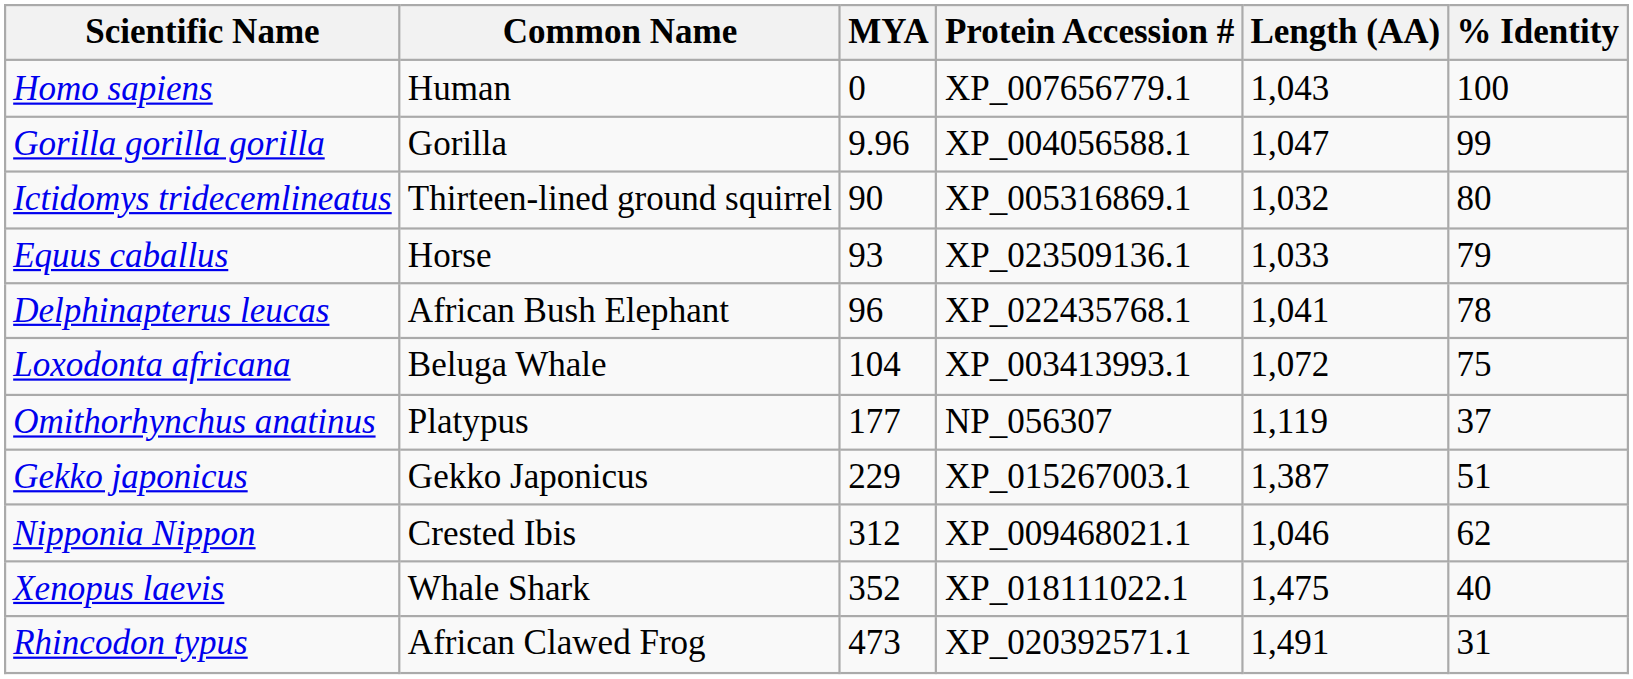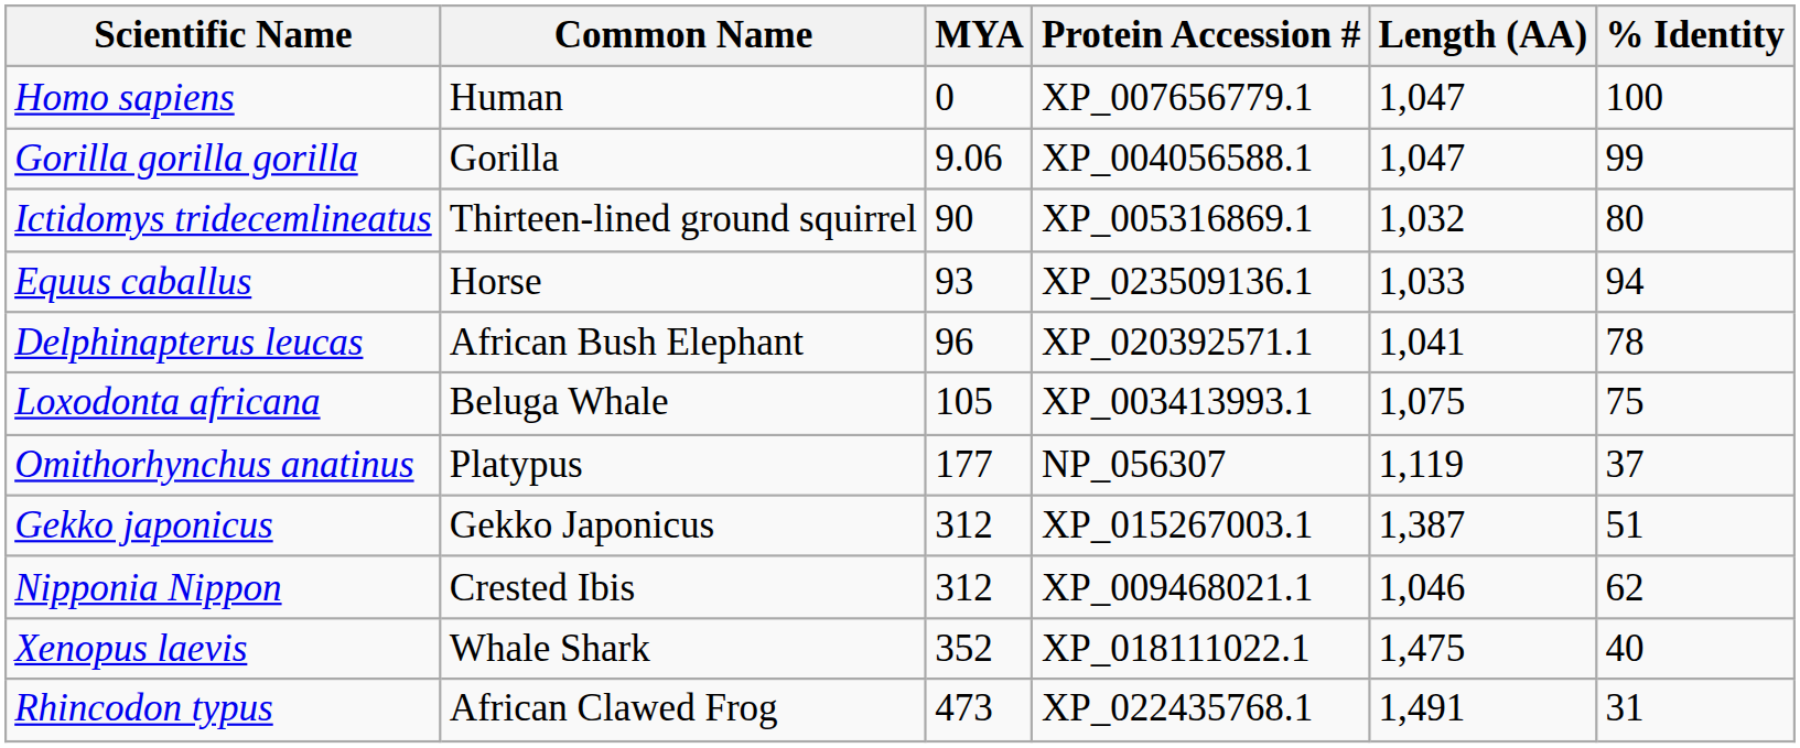 <table class="wikitable">
 <tr>
 <th>Scientific  Name</th>
 <th>Common Name</th>
 <th>MYA</th>
 <th>Protein  Accession #</th>
 <th>Length (AA)</th>
 <th>% Identity</th>
 </tr>
 <tr>
 <td><em><a href='#'>Homo sapiens</a></em></td>
 <td>Human</td>
 <td>0</td>
 <td>XP_007656779.1</td>
-<td>1,043</td>
+<td>1,047</td>
 <td>100</td>
 </tr>
 <tr>
 <td><em><a href='#'>Gorilla gorilla gorilla</a></em></td>
 <td>Gorilla</td>
-<td>9.96</td>
+<td>9.06</td>
 <td>XP_004056588.1</td>
 <td>1,047</td>
 <td>99</td>
 </tr>
 <tr>
 <td><em><a href='#'>Ictidomys tridecemlineatus</a></em></td>
 <td>Thirteen-lined  ground squirrel</td>
 <td>90</td>
 <td>XP_005316869.1</td>
 <td>1,032</td>
 <td>80</td>
 </tr>
 <tr>
 <td><em><a href='#'>Equus caballus</a></em></td>
 <td>Horse</td>
 <td>93</td>
 <td>XP_023509136.1</td>
 <td>1,033</td>
-<td>79</td>
+<td>94</td>
 </tr>
 <tr>
 <td><em><a href='#'>Delphinapterus leucas</a></em></td>
 <td>African Bush  Elephant</td>
 <td>96</td>
-<td>XP_022435768.1</td>
+<td>XP_020392571.1</td>
 <td>1,041</td>
 <td>78</td>
 </tr>
 <tr>
 <td><em><a href='#'>Loxodonta africana</a></em></td>
 <td>Beluga Whale</td>
-<td>104</td>
+<td>105</td>
 <td>XP_003413993.1</td>
-<td>1,072</td>
+<td>1,075</td>
 <td>75</td>
 </tr>
 <tr>
 <td><em><a href='#'>Omithorhynchus anatinus</a></em></td>
 <td>Platypus</td>
 <td>177</td>
 <td>NP_056307</td>
 <td>1,119</td>
 <td>37</td>
 </tr>
 <tr>
 <td><em><a href='#'>Gekko japonicus</a></em></td>
 <td>Gekko  Japonicus</td>
-<td>229</td>
+<td>312</td>
 <td>XP_015267003.1</td>
 <td>1,387</td>
 <td>51</td>
 </tr>
 <tr>
 <td><em><a href='#'>Nipponia Nippon</a></em></td>
 <td>Crested Ibis</td>
 <td>312</td>
 <td>XP_009468021.1</td>
 <td>1,046</td>
 <td>62</td>
 </tr>
 <tr>
 <td><em><a href='#'>Xenopus laevis</a></em></td>
 <td>Whale Shark</td>
 <td>352</td>
 <td>XP_018111022.1</td>
 <td>1,475</td>
 <td>40</td>
 </tr>
 <tr>
 <td><em><a href='#'>Rhincodon typus</a></em></td>
 <td>African  Clawed Frog</td>
 <td>473</td>
-<td>XP_020392571.1</td>
+<td>XP_022435768.1</td>
 <td>1,491</td>
 <td>31</td>
 </tr>
 </table>
